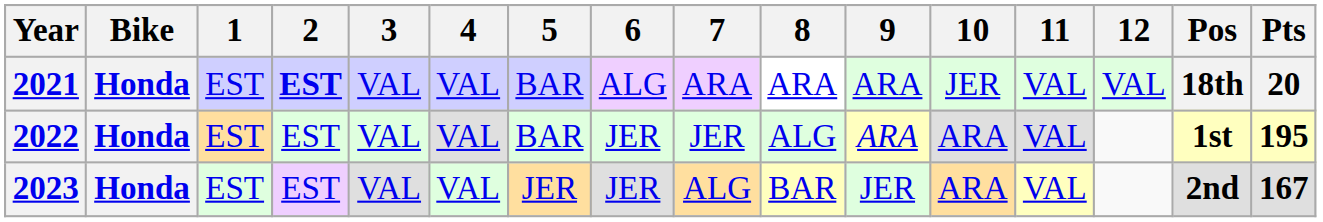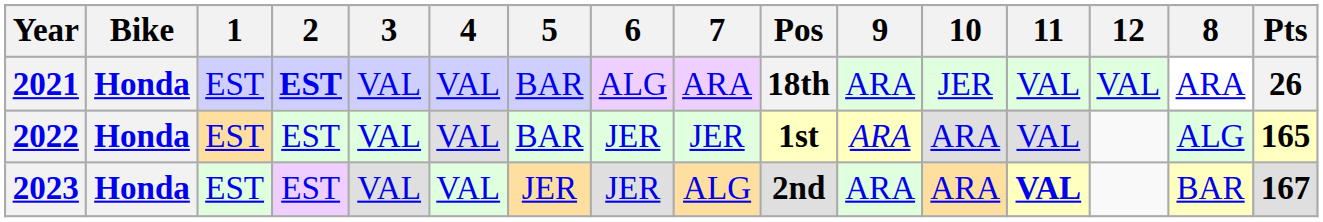 <table class="wikitable" style="text-align:center;">
 <tr>
 <th>Year</th>
 <th>Bike</th>
 <th>1</th>
 <th>2</th>
 <th>3</th>
 <th>4</th>
 <th>5</th>
 <th>6</th>
 <th>7</th>
-<th>8</th>
+<th>Pos</th>
 <th>9</th>
 <th>10</th>
 <th>11</th>
 <th>12</th>
-<th>Pos</th>
+<th>8</th>
 <th>Pts</th>
 </tr>
 <tr>
 <th><a href='#'>2021</a></th>
 <th><a href='#'>Honda</a></th>
 <td style="background:#cfcfff;"><a href='#'>EST</a><br></td>
 <td style="background:#cfcfff;"><strong><a href='#'>EST</a><br></strong></td>
 <td style="background:#cfcfff;"><a href='#'>VAL</a><br></td>
 <td style="background:#cfcfff;"><a href='#'>VAL</a><br></td>
 <td style="background:#cfcfff;"><a href='#'>BAR</a><br></td>
 <td style="background:#efcfff;"><a href='#'>ALG</a><br></td>
 <td style="background:#efcfff;"><a href='#'>ARA</a><br></td>
-<td style="background:#ffffff;"><a href='#'>ARA</a><br></td>
+<th>18th</th>
 <td style="background:#dfffdf;"><a href='#'>ARA</a><br></td>
 <td style="background:#dfffdf;"><a href='#'>JER</a><br></td>
 <td style="background:#dfffdf;"><a href='#'>VAL</a><br></td>
 <td style="background:#dfffdf;"><a href='#'>VAL</a><br></td>
-<th>18th</th>
-<th>20</th>
+<td style="background:#ffffff;"><a href='#'>ARA</a><br></td>
+<th>26</th>
 </tr>
 <tr>
 <th><a href='#'>2022</a></th>
 <th><a href='#'>Honda</a></th>
 <td style="background:#ffdf9f;"><a href='#'>EST</a><br></td>
 <td style="background:#dfffdf;"><a href='#'>EST</a><br></td>
 <td style="background:#dfffdf;"><a href='#'>VAL</a><br></td>
 <td style="background:#dfdfdf;"><a href='#'>VAL</a><br></td>
 <td style="background:#dfffdf;"><a href='#'>BAR</a><br></td>
 <td style="background:#dfffdf;"><a href='#'>JER</a><br></td>
 <td style="background:#dfffdf;"><a href='#'>JER</a><br></td>
-<td style="background:#dfffdf;"><a href='#'>ALG</a><br></td>
+<th style="background:#ffffbf;">1st</th>
 <td style="background:#ffffbf;"><em><a href='#'>ARA</a></em><br></td>
 <td style="background:#dfdfdf;"><a href='#'>ARA</a><br></td>
 <td style="background:#dfdfdf;"><a href='#'>VAL</a><br></td>
 <td></td>
-<th style="background:#ffffbf;">1st</th>
-<th style="background:#ffffbf;">195</th>
+<td style="background:#dfffdf;"><a href='#'>ALG</a><br></td>
+<th style="background:#ffffbf;">165</th>
 </tr>
 <tr>
 <th><a href='#'>2023</a></th>
 <th><a href='#'>Honda</a></th>
 <td style="background:#dfffdf;"><a href='#'>EST</a><br></td>
 <td style="background:#efcfff;"><a href='#'>EST</a><br></td>
 <td style="background:#dfdfdf;"><a href='#'>VAL</a><br></td>
 <td style="background:#dfffdf;"><a href='#'>VAL</a><br></td>
 <td style="background:#ffdf9f;"><a href='#'>JER</a><br></td>
 <td style="background:#dfdfdf;"><a href='#'>JER</a><br></td>
 <td style="background:#ffdf9f;"><a href='#'>ALG</a><br></td>
+<th style="background:#dfdfdf;">2nd</th>
+<td style="background:#dfffdf;"><a href='#'>ARA</a><br></td>
+<td style="background:#ffdf9f;"><a href='#'>ARA</a><br></td>
+<td style="background:#ffffbf;"><strong><a href='#'>VAL</a><br></strong></td>
+<td></td>
 <td style="background:#ffffbf;"><a href='#'>BAR</a><br></td>
-<td style="background:#dfffdf;"><a href='#'>JER</a><br></td>
-<td style="background:#ffdf9f;"><a href='#'>ARA</a><br></td>
-<td style="background:#ffffbf;"><a href='#'>VAL</a><br></td>
-<td></td>
-<th style="background:#dfdfdf;">2nd</th>
 <th style="background:#dfdfdf;">167</th>
 </tr>
 </table>
